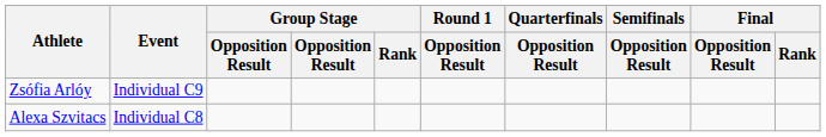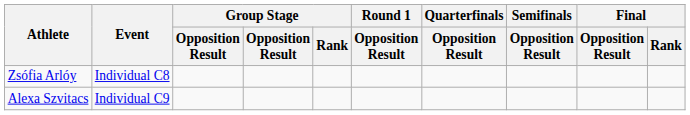 <table class=wikitable style="font-size:90%">
 <tr>
 <th rowspan="2">Athlete</th>
 <th rowspan="2">Event</th>
 <th colspan="3">Group Stage</th>
 <th>Round 1</th>
 <th>Quarterfinals</th>
 <th>Semifinals</th>
 <th colspan="2">Final</th>
 </tr>
 <tr>
 <th>Opposition<br>Result</th>
 <th>Opposition<br>Result</th>
 <th>Rank</th>
 <th>Opposition<br>Result</th>
 <th>Opposition<br>Result</th>
 <th>Opposition<br>Result</th>
 <th>Opposition<br>Result</th>
 <th>Rank</th>
 </tr>
 <tr align=center>
 <td align=left><a href='#'>Zsófia Arlóy</a></td>
-<td align=left><a href='#'>Individual C9</a></td>
+<td align=left><a href='#'>Individual C8</a></td>
 <td></td>
 <td></td>
 <td></td>
 <td></td>
 <td></td>
 <td></td>
 <td></td>
 <td></td>
 </tr>
 <tr align=center>
 <td align=left><a href='#'>Alexa Szvitacs</a></td>
-<td align=left><a href='#'>Individual C8</a></td>
+<td align=left><a href='#'>Individual C9</a></td>
 <td></td>
 <td></td>
 <td></td>
 <td></td>
 <td></td>
 <td></td>
 <td></td>
 <td></td>
 </tr>
 </table>
